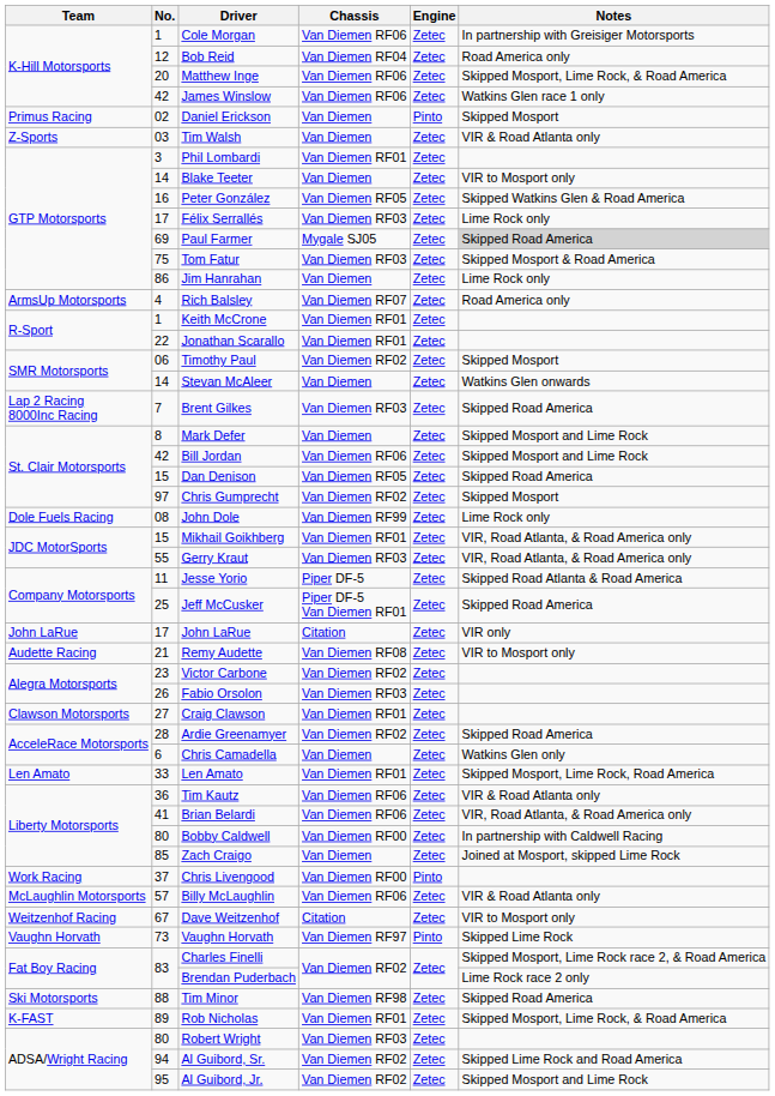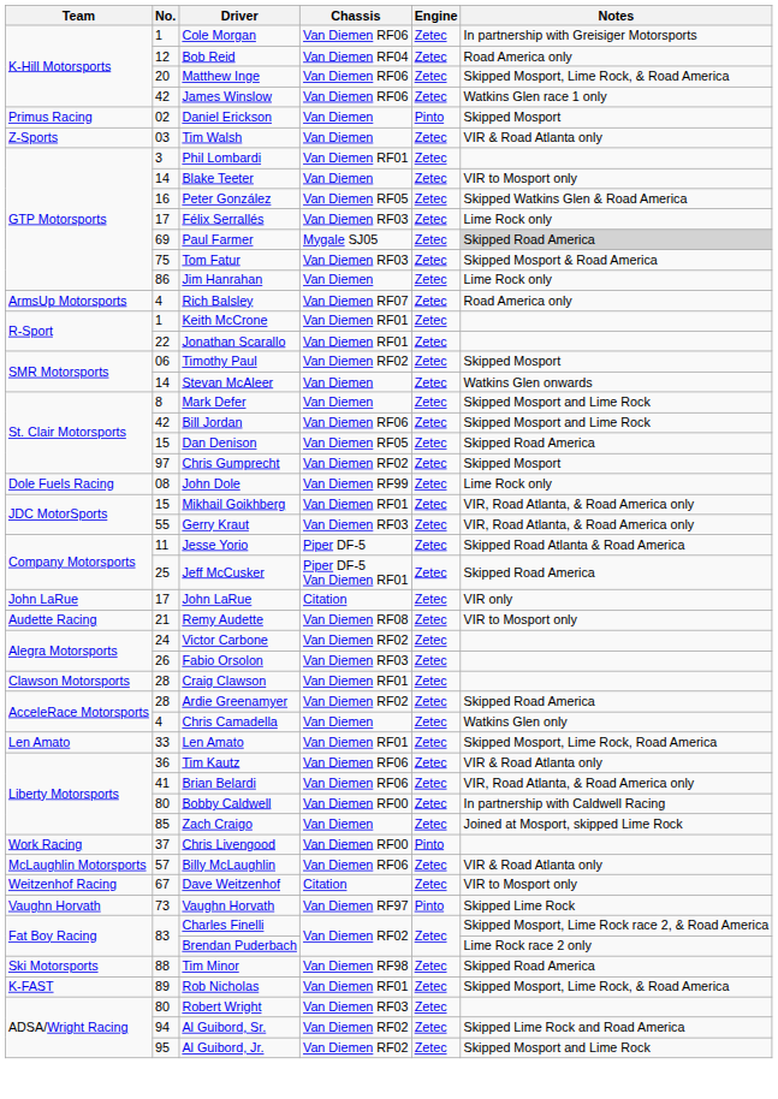 <table class="wikitable" style="font-size:85%;">
 <tr>
 <th>Team</th>
 <th>No.</th>
 <th>Driver</th>
 <th>Chassis</th>
 <th>Engine</th>
 <th>Notes</th>
 </tr>
 <tr>
 <td rowspan=4> <a href='#'>K-Hill Motorsports</a></td>
 <td>1</td>
 <td> <a href='#'>Cole Morgan</a></td>
 <td><a href='#'>Van Diemen</a> RF06</td>
 <td><a href='#'>Zetec</a></td>
 <td>In partnership with Greisiger Motorsports</td>
 </tr>
 <tr>
 <td>12</td>
 <td> <a href='#'>Bob Reid</a></td>
 <td><a href='#'>Van Diemen</a> RF04</td>
 <td><a href='#'>Zetec</a></td>
 <td>Road America only</td>
 </tr>
 <tr>
 <td>20</td>
 <td> <a href='#'>Matthew Inge</a></td>
 <td><a href='#'>Van Diemen</a> RF06</td>
 <td><a href='#'>Zetec</a></td>
 <td>Skipped Mosport, Lime Rock, & Road America</td>
 </tr>
 <tr>
 <td>42</td>
 <td> <a href='#'>James Winslow</a></td>
 <td><a href='#'>Van Diemen</a> RF06</td>
 <td><a href='#'>Zetec</a></td>
 <td>Watkins Glen race 1 only</td>
 </tr>
 <tr>
 <td> <a href='#'>Primus Racing</a></td>
 <td>02</td>
 <td> <a href='#'>Daniel Erickson</a></td>
 <td><a href='#'>Van Diemen</a></td>
 <td><a href='#'>Pinto</a></td>
 <td>Skipped Mosport</td>
 </tr>
 <tr>
 <td> <a href='#'>Z-Sports</a></td>
 <td>03</td>
 <td> <a href='#'>Tim Walsh</a></td>
 <td><a href='#'>Van Diemen</a></td>
 <td><a href='#'>Zetec</a></td>
 <td>VIR & Road Atlanta only</td>
 </tr>
 <tr>
 <td rowspan=7> <a href='#'>GTP Motorsports</a></td>
 <td>3</td>
 <td> <a href='#'>Phil Lombardi</a></td>
 <td><a href='#'>Van Diemen</a> RF01</td>
 <td><a href='#'>Zetec</a></td>
 <td></td>
 </tr>
 <tr>
 <td>14</td>
 <td> <a href='#'>Blake Teeter</a></td>
 <td><a href='#'>Van Diemen</a></td>
 <td><a href='#'>Zetec</a></td>
 <td>VIR to Mosport only</td>
 </tr>
 <tr>
 <td>16</td>
 <td> <a href='#'>Peter González</a></td>
 <td><a href='#'>Van Diemen</a> RF05</td>
 <td><a href='#'>Zetec</a></td>
 <td>Skipped Watkins Glen & Road America</td>
 </tr>
 <tr>
 <td>17</td>
 <td> <a href='#'>Félix Serrallés</a></td>
 <td><a href='#'>Van Diemen</a> RF03</td>
 <td><a href='#'>Zetec</a></td>
 <td>Lime Rock only</td>
 </tr>
 <tr>
 <td>69</td>
 <td> <a href='#'>Paul Farmer</a></td>
 <td><a href='#'>Mygale</a> SJ05</td>
 <td><a href='#'>Zetec</a></td>
 <td style="background: lightgrey;">Skipped Road America</td>
 </tr>
 <tr>
 <td>75</td>
 <td> <a href='#'>Tom Fatur</a></td>
 <td><a href='#'>Van Diemen</a> RF03</td>
 <td><a href='#'>Zetec</a></td>
 <td>Skipped Mosport & Road America</td>
 </tr>
 <tr>
 <td>86</td>
 <td> <a href='#'>Jim Hanrahan</a></td>
 <td><a href='#'>Van Diemen</a></td>
 <td><a href='#'>Zetec</a></td>
 <td>Lime Rock only</td>
 </tr>
 <tr>
 <td> <a href='#'>ArmsUp Motorsports</a></td>
 <td>4</td>
 <td> <a href='#'>Rich Balsley</a></td>
 <td><a href='#'>Van Diemen</a> RF07</td>
 <td><a href='#'>Zetec</a></td>
 <td>Road America only</td>
 </tr>
 <tr>
 <td rowspan=2> <a href='#'>R-Sport</a></td>
 <td>1</td>
 <td> <a href='#'>Keith McCrone</a></td>
 <td><a href='#'>Van Diemen</a> RF01</td>
 <td><a href='#'>Zetec</a></td>
 <td></td>
 </tr>
 <tr>
 <td>22</td>
 <td> <a href='#'>Jonathan Scarallo</a></td>
 <td><a href='#'>Van Diemen</a> RF01</td>
 <td><a href='#'>Zetec</a></td>
 <td></td>
 </tr>
 <tr>
 <td rowspan=2> <a href='#'>SMR Motorsports</a></td>
 <td>06</td>
 <td> <a href='#'>Timothy Paul</a></td>
 <td><a href='#'>Van Diemen</a> RF02</td>
 <td><a href='#'>Zetec</a></td>
 <td>Skipped Mosport</td>
 </tr>
 <tr>
 <td>14</td>
 <td> <a href='#'>Stevan McAleer</a></td>
 <td><a href='#'>Van Diemen</a></td>
 <td><a href='#'>Zetec</a></td>
 <td>Watkins Glen onwards</td>
 </tr>
 <tr>
-<td> <a href='#'>Lap 2 Racing</a><br> <a href='#'>8000Inc Racing</a></td>
-<td>7</td>
-<td> <a href='#'>Brent Gilkes</a></td>
-<td><a href='#'>Van Diemen</a> RF03</td>
-<td><a href='#'>Zetec</a></td>
-<td>Skipped Road America</td>
-</tr>
-<tr>
 <td rowspan=4> <a href='#'>St. Clair Motorsports</a></td>
 <td>8</td>
 <td> <a href='#'>Mark Defer</a></td>
 <td><a href='#'>Van Diemen</a></td>
 <td><a href='#'>Zetec</a></td>
 <td>Skipped Mosport and Lime Rock</td>
 </tr>
 <tr>
 <td>42</td>
 <td> <a href='#'>Bill Jordan</a></td>
 <td><a href='#'>Van Diemen</a> RF06</td>
 <td><a href='#'>Zetec</a></td>
 <td>Skipped Mosport and Lime Rock</td>
 </tr>
 <tr>
 <td>15</td>
 <td> <a href='#'>Dan Denison</a></td>
 <td><a href='#'>Van Diemen</a> RF05</td>
 <td><a href='#'>Zetec</a></td>
 <td>Skipped Road America</td>
 </tr>
 <tr>
 <td>97</td>
 <td> <a href='#'>Chris Gumprecht</a></td>
 <td><a href='#'>Van Diemen</a> RF02</td>
 <td><a href='#'>Zetec</a></td>
 <td>Skipped Mosport</td>
 </tr>
 <tr>
 <td> <a href='#'>Dole Fuels Racing</a></td>
 <td>08</td>
 <td> <a href='#'>John Dole</a></td>
 <td><a href='#'>Van Diemen</a> RF99</td>
 <td><a href='#'>Zetec</a></td>
 <td>Lime Rock only</td>
 </tr>
 <tr>
 <td rowspan=2> <a href='#'>JDC MotorSports</a></td>
 <td>15</td>
 <td> <a href='#'>Mikhail Goikhberg</a></td>
 <td><a href='#'>Van Diemen</a> RF01</td>
 <td><a href='#'>Zetec</a></td>
 <td>VIR, Road Atlanta, & Road America only</td>
 </tr>
 <tr>
 <td>55</td>
 <td> <a href='#'>Gerry Kraut</a></td>
 <td><a href='#'>Van Diemen</a> RF03</td>
 <td><a href='#'>Zetec</a></td>
 <td>VIR, Road Atlanta, & Road America only</td>
 </tr>
 <tr>
 <td rowspan=2> <a href='#'>Company Motorsports</a></td>
 <td>11</td>
 <td> <a href='#'>Jesse Yorio</a></td>
 <td><a href='#'>Piper</a> DF-5</td>
 <td><a href='#'>Zetec</a></td>
 <td>Skipped Road Atlanta & Road America</td>
 </tr>
 <tr>
 <td>25</td>
 <td> <a href='#'>Jeff McCusker</a></td>
 <td><a href='#'>Piper</a> DF-5<br><a href='#'>Van Diemen</a> RF01</td>
 <td><a href='#'>Zetec</a></td>
 <td>Skipped Road America</td>
 </tr>
 <tr>
 <td> <a href='#'>John LaRue</a></td>
 <td>17</td>
 <td> <a href='#'>John LaRue</a></td>
 <td><a href='#'>Citation</a></td>
 <td><a href='#'>Zetec</a></td>
 <td>VIR only</td>
 </tr>
 <tr>
 <td> <a href='#'>Audette Racing</a></td>
 <td>21</td>
 <td> <a href='#'>Remy Audette</a></td>
 <td><a href='#'>Van Diemen</a> RF08</td>
 <td><a href='#'>Zetec</a></td>
 <td>VIR to Mosport only</td>
 </tr>
 <tr>
 <td rowspan=2> <a href='#'>Alegra Motorsports</a></td>
-<td>23</td>
+<td>24</td>
 <td> <a href='#'>Victor Carbone</a></td>
 <td><a href='#'>Van Diemen</a> RF02</td>
 <td><a href='#'>Zetec</a></td>
 <td></td>
 </tr>
 <tr>
 <td>26</td>
 <td> <a href='#'>Fabio Orsolon</a></td>
 <td><a href='#'>Van Diemen</a> RF03</td>
 <td><a href='#'>Zetec</a></td>
 <td></td>
 </tr>
 <tr>
 <td> <a href='#'>Clawson Motorsports</a></td>
-<td>27</td>
+<td>28</td>
 <td> <a href='#'>Craig Clawson</a></td>
 <td><a href='#'>Van Diemen</a> RF01</td>
 <td><a href='#'>Zetec</a></td>
 <td></td>
 </tr>
 <tr>
 <td rowspan=2> <a href='#'>AcceleRace Motorsports</a></td>
 <td>28</td>
 <td> <a href='#'>Ardie Greenamyer</a></td>
 <td><a href='#'>Van Diemen</a> RF02</td>
 <td><a href='#'>Zetec</a></td>
 <td>Skipped Road America</td>
 </tr>
 <tr>
-<td>6</td>
+<td>4</td>
 <td> <a href='#'>Chris Camadella</a></td>
 <td><a href='#'>Van Diemen</a></td>
 <td><a href='#'>Zetec</a></td>
 <td>Watkins Glen only</td>
 </tr>
 <tr>
 <td> <a href='#'>Len Amato</a></td>
 <td>33</td>
 <td> <a href='#'>Len Amato</a></td>
 <td><a href='#'>Van Diemen</a> RF01</td>
 <td><a href='#'>Zetec</a></td>
 <td>Skipped Mosport, Lime Rock, Road America</td>
 </tr>
 <tr>
 <td rowspan=4> <a href='#'>Liberty Motorsports</a></td>
 <td>36</td>
 <td> <a href='#'>Tim Kautz</a></td>
 <td><a href='#'>Van Diemen</a> RF06</td>
 <td><a href='#'>Zetec</a></td>
 <td>VIR & Road Atlanta only</td>
 </tr>
 <tr>
 <td>41</td>
 <td> <a href='#'>Brian Belardi</a></td>
 <td><a href='#'>Van Diemen</a> RF06</td>
 <td><a href='#'>Zetec</a></td>
 <td>VIR, Road Atlanta, & Road America only</td>
 </tr>
 <tr>
 <td>80</td>
 <td> <a href='#'>Bobby Caldwell</a></td>
 <td><a href='#'>Van Diemen</a> RF00</td>
 <td><a href='#'>Zetec</a></td>
 <td>In partnership with Caldwell Racing</td>
 </tr>
 <tr>
 <td>85</td>
 <td> <a href='#'>Zach Craigo</a></td>
 <td><a href='#'>Van Diemen</a></td>
 <td><a href='#'>Zetec</a></td>
 <td>Joined at Mosport, skipped Lime Rock</td>
 </tr>
 <tr>
 <td> <a href='#'>Work Racing</a></td>
 <td>37</td>
 <td> <a href='#'>Chris Livengood</a></td>
 <td><a href='#'>Van Diemen</a> RF00</td>
 <td><a href='#'>Pinto</a></td>
 <td></td>
 </tr>
 <tr>
 <td> <a href='#'>McLaughlin Motorsports</a></td>
 <td>57</td>
 <td> <a href='#'>Billy McLaughlin</a></td>
 <td><a href='#'>Van Diemen</a> RF06</td>
 <td><a href='#'>Zetec</a></td>
 <td>VIR & Road Atlanta only</td>
 </tr>
 <tr>
 <td> <a href='#'>Weitzenhof Racing</a></td>
 <td>67</td>
 <td> <a href='#'>Dave Weitzenhof</a></td>
 <td><a href='#'>Citation</a></td>
 <td><a href='#'>Zetec</a></td>
 <td>VIR to Mosport only</td>
 </tr>
 <tr>
 <td> <a href='#'>Vaughn Horvath</a></td>
 <td>73</td>
 <td> <a href='#'>Vaughn Horvath</a></td>
 <td><a href='#'>Van Diemen</a> RF97</td>
 <td><a href='#'>Pinto</a></td>
 <td>Skipped Lime Rock</td>
 </tr>
 <tr>
 <td rowspan=2> <a href='#'>Fat Boy Racing</a></td>
 <td rowspan=2>83</td>
 <td> <a href='#'>Charles Finelli</a></td>
 <td rowspan=2><a href='#'>Van Diemen</a> RF02</td>
 <td rowspan=2><a href='#'>Zetec</a></td>
 <td>Skipped Mosport, Lime Rock race 2, & Road America</td>
 </tr>
 <tr>
 <td> <a href='#'>Brendan Puderbach</a></td>
 <td>Lime Rock race 2 only</td>
 </tr>
 <tr>
 <td> <a href='#'>Ski Motorsports</a></td>
 <td>88</td>
 <td> <a href='#'>Tim Minor</a></td>
 <td><a href='#'>Van Diemen</a> RF98</td>
 <td><a href='#'>Zetec</a></td>
 <td>Skipped Road America</td>
 </tr>
 <tr>
 <td> <a href='#'>K-FAST</a></td>
 <td>89</td>
 <td> <a href='#'>Rob Nicholas</a></td>
 <td><a href='#'>Van Diemen</a> RF01</td>
 <td><a href='#'>Zetec</a></td>
 <td>Skipped Mosport, Lime Rock, & Road America</td>
 </tr>
 <tr>
 <td rowspan=3> ADSA/<a href='#'>Wright Racing</a></td>
 <td>80</td>
 <td> <a href='#'>Robert Wright</a></td>
 <td><a href='#'>Van Diemen</a> RF03</td>
 <td><a href='#'>Zetec</a></td>
 <td></td>
 </tr>
 <tr>
 <td>94</td>
 <td> <a href='#'>Al Guibord, Sr.</a></td>
 <td><a href='#'>Van Diemen</a> RF02</td>
 <td><a href='#'>Zetec</a></td>
 <td>Skipped Lime Rock and Road America</td>
 </tr>
 <tr>
 <td>95</td>
 <td> <a href='#'>Al Guibord, Jr.</a></td>
 <td><a href='#'>Van Diemen</a> RF02</td>
 <td><a href='#'>Zetec</a></td>
 <td>Skipped Mosport and Lime Rock</td>
 </tr>
 </table>
